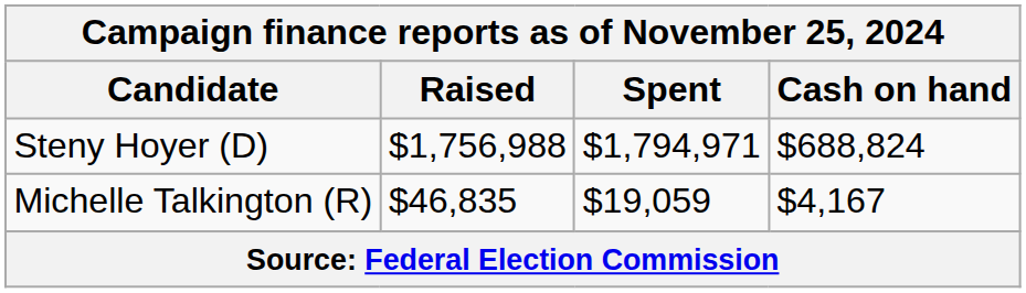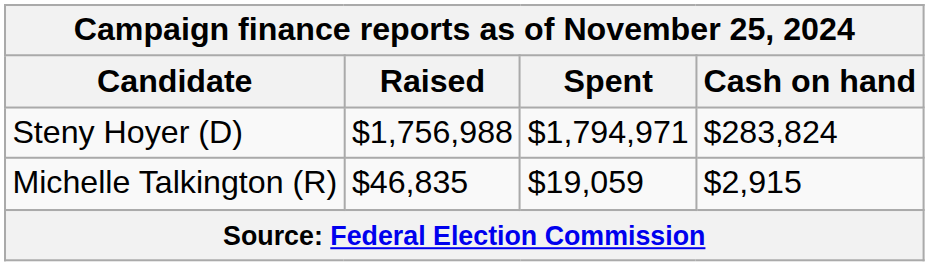 <table class="wikitable sortable">
 <tr>
 <th colspan=4>Campaign finance reports as of November 25, 2024</th>
 </tr>
 <tr style="text-align:center;">
 <th>Candidate</th>
 <th>Raised</th>
 <th>Spent</th>
 <th>Cash on hand</th>
 </tr>
 <tr>
 <td>Steny Hoyer (D)</td>
 <td>$1,756,988</td>
 <td>$1,794,971</td>
-<td>$688,824</td>
+<td>$283,824</td>
 </tr>
 <tr>
 <td>Michelle Talkington (R)</td>
 <td>$46,835</td>
 <td>$19,059</td>
-<td>$4,167</td>
+<td>$2,915</td>
 </tr>
 <tr>
 <th colspan="4"><small>Source: <a href='#'>Federal Election Commission</a></small></th>
 </tr>
 </table>
